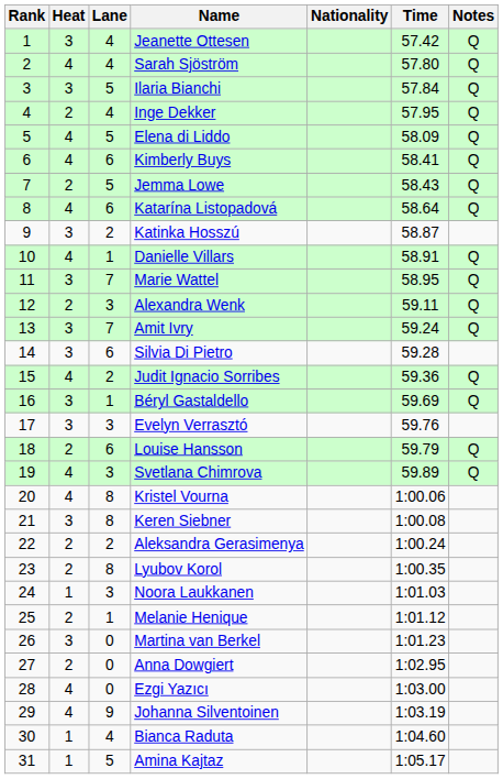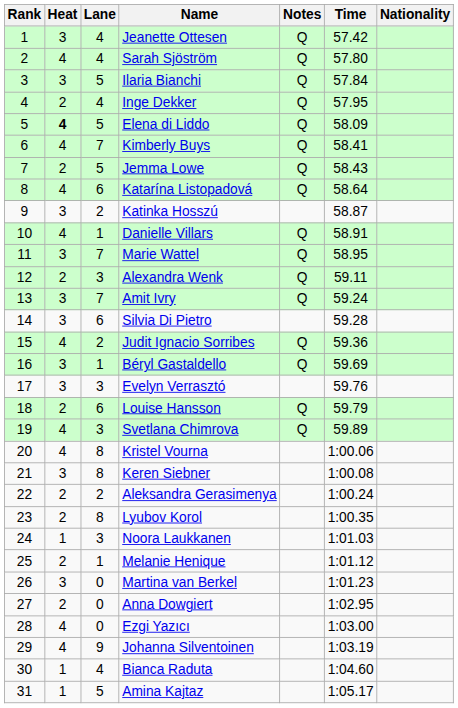 <table class="wikitable sortable" style="text-align:center">
 <tr>
 <th>Rank</th>
 <th>Heat</th>
 <th>Lane</th>
 <th>Name</th>
+<th>Notes</th>
+<th>Time</th>
 <th>Nationality</th>
-<th>Time</th>
-<th>Notes</th>
 </tr>
 <tr bgcolor=ccffcc>
 <td>1</td>
 <td>3</td>
 <td>4</td>
 <td align=left><a href='#'>Jeanette Ottesen</a></td>
+<td>Q</td>
+<td>57.42</td>
 <td align=left></td>
-<td>57.42</td>
-<td>Q</td>
 </tr>
 <tr bgcolor=ccffcc>
 <td>2</td>
 <td>4</td>
 <td>4</td>
 <td align=left><a href='#'>Sarah Sjöström</a></td>
+<td>Q</td>
+<td>57.80</td>
 <td align=left></td>
-<td>57.80</td>
-<td>Q</td>
 </tr>
 <tr bgcolor=ccffcc>
 <td>3</td>
 <td>3</td>
 <td>5</td>
 <td align=left><a href='#'>Ilaria Bianchi</a></td>
+<td>Q</td>
+<td>57.84</td>
 <td align=left></td>
-<td>57.84</td>
-<td>Q</td>
 </tr>
 <tr bgcolor=ccffcc>
 <td>4</td>
 <td>2</td>
 <td>4</td>
 <td align=left><a href='#'>Inge Dekker</a></td>
+<td>Q</td>
+<td>57.95</td>
 <td align=left></td>
-<td>57.95</td>
-<td>Q</td>
 </tr>
 <tr bgcolor=ccffcc>
 <td>5</td>
-<td>4</td>
+<td><strong>4</strong></td>
 <td>5</td>
 <td align=left><a href='#'>Elena di Liddo</a></td>
+<td>Q</td>
+<td>58.09</td>
 <td align=left></td>
-<td>58.09</td>
-<td>Q</td>
 </tr>
 <tr bgcolor=ccffcc>
 <td>6</td>
 <td>4</td>
-<td>6</td>
+<td>7</td>
 <td align=left><a href='#'>Kimberly Buys</a></td>
+<td>Q</td>
+<td>58.41</td>
 <td align=left></td>
-<td>58.41</td>
-<td>Q</td>
 </tr>
 <tr bgcolor=ccffcc>
 <td>7</td>
 <td>2</td>
 <td>5</td>
 <td align=left><a href='#'>Jemma Lowe</a></td>
+<td>Q</td>
+<td>58.43</td>
 <td align=left></td>
-<td>58.43</td>
-<td>Q</td>
 </tr>
 <tr bgcolor=ccffcc>
 <td>8</td>
 <td>4</td>
 <td>6</td>
 <td align=left><a href='#'>Katarína Listopadová</a></td>
+<td>Q</td>
+<td>58.64</td>
 <td align=left></td>
-<td>58.64</td>
-<td>Q</td>
 </tr>
 <tr>
 <td>9</td>
 <td>3</td>
 <td>2</td>
 <td align=left><a href='#'>Katinka Hosszú</a></td>
+<td></td>
+<td>58.87</td>
 <td align=left></td>
-<td>58.87</td>
-<td></td>
 </tr>
 <tr bgcolor=ccffcc>
 <td>10</td>
 <td>4</td>
 <td>1</td>
 <td align=left><a href='#'>Danielle Villars</a></td>
+<td>Q</td>
+<td>58.91</td>
 <td align=left></td>
-<td>58.91</td>
-<td>Q</td>
 </tr>
 <tr bgcolor=ccffcc>
 <td>11</td>
 <td>3</td>
 <td>7</td>
 <td align=left><a href='#'>Marie Wattel</a></td>
+<td>Q</td>
+<td>58.95</td>
 <td align=left></td>
-<td>58.95</td>
-<td>Q</td>
 </tr>
 <tr bgcolor=ccffcc>
 <td>12</td>
 <td>2</td>
 <td>3</td>
 <td align=left><a href='#'>Alexandra Wenk</a></td>
+<td>Q</td>
+<td>59.11</td>
 <td align=left></td>
-<td>59.11</td>
-<td>Q</td>
 </tr>
 <tr bgcolor=ccffcc>
 <td>13</td>
 <td>3</td>
 <td>7</td>
 <td align=left><a href='#'>Amit Ivry</a></td>
+<td>Q</td>
+<td>59.24</td>
 <td align=left></td>
-<td>59.24</td>
-<td>Q</td>
 </tr>
 <tr>
 <td>14</td>
 <td>3</td>
 <td>6</td>
 <td align=left><a href='#'>Silvia Di Pietro</a></td>
+<td></td>
+<td>59.28</td>
 <td align=left></td>
-<td>59.28</td>
-<td></td>
 </tr>
 <tr bgcolor=ccffcc>
 <td>15</td>
 <td>4</td>
 <td>2</td>
 <td align=left><a href='#'>Judit Ignacio Sorribes</a></td>
+<td>Q</td>
+<td>59.36</td>
 <td align=left></td>
-<td>59.36</td>
-<td>Q</td>
 </tr>
 <tr bgcolor=ccffcc>
 <td>16</td>
 <td>3</td>
 <td>1</td>
 <td align=left><a href='#'>Béryl Gastaldello</a></td>
+<td>Q</td>
+<td>59.69</td>
 <td align=left></td>
-<td>59.69</td>
-<td>Q</td>
 </tr>
 <tr>
 <td>17</td>
 <td>3</td>
 <td>3</td>
 <td align=left><a href='#'>Evelyn Verrasztó</a></td>
+<td></td>
+<td>59.76</td>
 <td align=left></td>
-<td>59.76</td>
-<td></td>
 </tr>
 <tr bgcolor=ccffcc>
 <td>18</td>
 <td>2</td>
 <td>6</td>
 <td align=left><a href='#'>Louise Hansson</a></td>
+<td>Q</td>
+<td>59.79</td>
 <td align=left></td>
-<td>59.79</td>
-<td>Q</td>
 </tr>
 <tr bgcolor=ccffcc>
 <td>19</td>
 <td>4</td>
 <td>3</td>
 <td align=left><a href='#'>Svetlana Chimrova</a></td>
+<td>Q</td>
+<td>59.89</td>
 <td align=left></td>
-<td>59.89</td>
-<td>Q</td>
 </tr>
 <tr>
 <td>20</td>
 <td>4</td>
 <td>8</td>
 <td align=left><a href='#'>Kristel Vourna</a></td>
+<td></td>
+<td>1:00.06</td>
 <td align=left></td>
-<td>1:00.06</td>
-<td></td>
 </tr>
 <tr>
 <td>21</td>
 <td>3</td>
 <td>8</td>
 <td align=left><a href='#'>Keren Siebner</a></td>
+<td></td>
+<td>1:00.08</td>
 <td align=left></td>
-<td>1:00.08</td>
-<td></td>
 </tr>
 <tr>
 <td>22</td>
 <td>2</td>
 <td>2</td>
 <td align=left><a href='#'>Aleksandra Gerasimenya</a></td>
+<td></td>
+<td>1:00.24</td>
 <td align=left></td>
-<td>1:00.24</td>
-<td></td>
 </tr>
 <tr>
 <td>23</td>
 <td>2</td>
 <td>8</td>
 <td align=left><a href='#'>Lyubov Korol</a></td>
+<td></td>
+<td>1:00.35</td>
 <td align=left></td>
-<td>1:00.35</td>
-<td></td>
 </tr>
 <tr>
 <td>24</td>
 <td>1</td>
 <td>3</td>
 <td align=left><a href='#'>Noora Laukkanen</a></td>
+<td></td>
+<td>1:01.03</td>
 <td align=left></td>
-<td>1:01.03</td>
-<td></td>
 </tr>
 <tr>
 <td>25</td>
 <td>2</td>
 <td>1</td>
 <td align=left><a href='#'>Melanie Henique</a></td>
+<td></td>
+<td>1:01.12</td>
 <td align=left></td>
-<td>1:01.12</td>
-<td></td>
 </tr>
 <tr>
 <td>26</td>
 <td>3</td>
 <td>0</td>
 <td align=left><a href='#'>Martina van Berkel</a></td>
+<td></td>
+<td>1:01.23</td>
 <td align=left></td>
-<td>1:01.23</td>
-<td></td>
 </tr>
 <tr>
 <td>27</td>
 <td>2</td>
 <td>0</td>
 <td align=left><a href='#'>Anna Dowgiert</a></td>
+<td></td>
+<td>1:02.95</td>
 <td align=left></td>
-<td>1:02.95</td>
-<td></td>
 </tr>
 <tr>
 <td>28</td>
 <td>4</td>
 <td>0</td>
 <td align=left><a href='#'>Ezgi Yazıcı</a></td>
+<td></td>
+<td>1:03.00</td>
 <td align=left></td>
-<td>1:03.00</td>
-<td></td>
 </tr>
 <tr>
 <td>29</td>
 <td>4</td>
 <td>9</td>
 <td align=left><a href='#'>Johanna Silventoinen</a></td>
+<td></td>
+<td>1:03.19</td>
 <td align=left></td>
-<td>1:03.19</td>
-<td></td>
 </tr>
 <tr>
 <td>30</td>
 <td>1</td>
 <td>4</td>
 <td align=left><a href='#'>Bianca Raduta</a></td>
+<td></td>
+<td>1:04.60</td>
 <td align=left></td>
-<td>1:04.60</td>
-<td></td>
 </tr>
 <tr>
 <td>31</td>
 <td>1</td>
 <td>5</td>
 <td align=left><a href='#'>Amina Kajtaz</a></td>
+<td></td>
+<td>1:05.17</td>
 <td align=left></td>
-<td>1:05.17</td>
-<td></td>
 </tr>
 </table>
